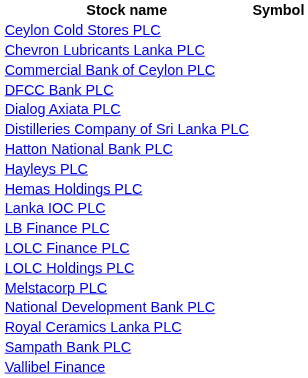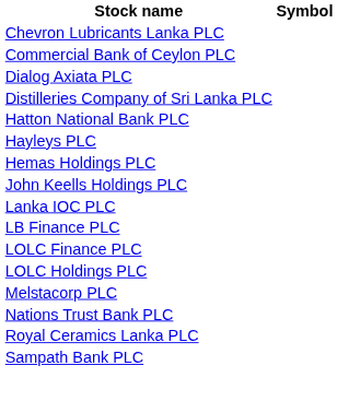 <table style="background:transparent;">
 <tr>
 <th>Stock name</th>
 <th>Symbol</th>
-</tr>
-<tr --->
-<td><a href='#'>Ceylon Cold Stores PLC</a></td>
-<td></td>
 </tr>
 <tr --->
 <td><a href='#'>Chevron Lubricants Lanka PLC</a></td>
 <td></td>
 </tr>
 <tr --->
 <td><a href='#'>Commercial Bank of Ceylon PLC</a></td>
-<td></td>
-</tr>
-<tr --->
-<td><a href='#'>DFCC Bank PLC</a></td>
 <td></td>
 </tr>
 <tr --->
 <td><a href='#'>Dialog Axiata PLC</a></td>
 <td></td>
 </tr>
 <tr --->
 <td><a href='#'>Distilleries Company of Sri Lanka PLC</a></td>
 <td></td>
 </tr>
 <tr --->
 <td><a href='#'>Hatton National Bank PLC</a></td>
 <td></td>
 </tr>
 <tr --->
 <td><a href='#'>Hayleys PLC</a></td>
 <td></td>
 </tr>
 <tr --->
 <td><a href='#'>Hemas Holdings PLC</a></td>
 <td></td>
 </tr>
 <tr --->
+<td><a href='#'>John Keells Holdings PLC</a></td>
+<td></td>
+</tr>
+<tr --->
 <td><a href='#'>Lanka IOC PLC</a></td>
 <td></td>
 </tr>
 <tr --->
 <td><a href='#'>LB Finance PLC</a></td>
 <td></td>
 </tr>
 <tr --->
 <td><a href='#'>LOLC Finance PLC</a></td>
 <td></td>
 </tr>
 <tr --->
 <td><a href='#'>LOLC Holdings PLC</a></td>
 <td></td>
 </tr>
 <tr --->
 <td><a href='#'>Melstacorp PLC</a></td>
 <td></td>
 </tr>
 <tr --->
-<td><a href='#'>National Development Bank PLC</a></td>
+<td><a href='#'>Nations Trust Bank PLC</a></td>
 <td></td>
 </tr>
 <tr --->
 <td><a href='#'>Royal Ceramics Lanka PLC</a></td>
 <td></td>
 </tr>
 <tr --->
 <td><a href='#'>Sampath Bank PLC</a></td>
 <td></td>
 </tr>
-<tr --->
-<td><a href='#'>Vallibel Finance</a></td>
-<td></td>
-</tr>
 </table>
